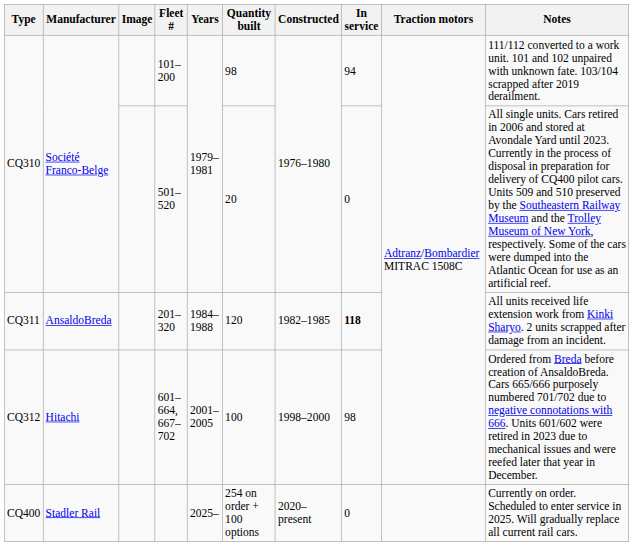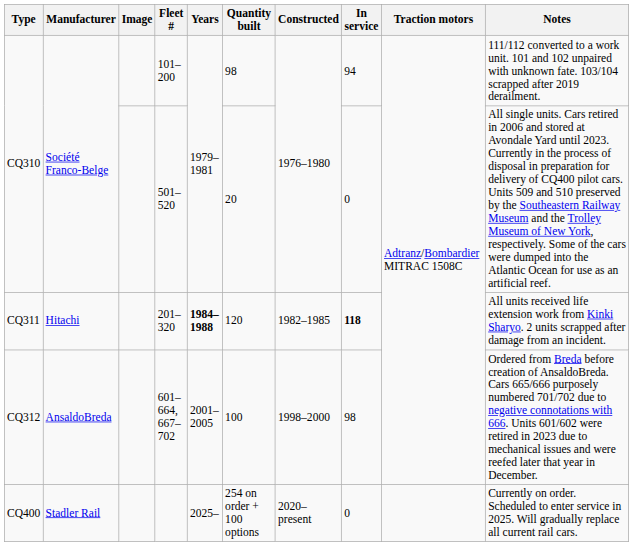 <table class="wikitable sortable">
 <tr>
 <th>Type</th>
 <th>Manufacturer</th>
 <th class="unsortable">Image</th>
 <th>Fleet #</th>
 <th>Years</th>
 <th>Quantity built</th>
 <th>Constructed</th>
 <th>In service</th>
 <th>Traction motors</th>
 <th class=unsortable>Notes</th>
 </tr>
 <tr>
 <td rowspan="2">CQ310</td>
 <td rowspan="2"><a href='#'>Société Franco-Belge</a></td>
 <td></td>
 <td>101–200</td>
 <td rowspan="2">1979–1981</td>
 <td>98</td>
 <td rowspan="2">1976–1980</td>
 <td>94</td>
 <td rowspan="4"><a href='#'>Adtranz</a>/<a href='#'>Bombardier</a> MITRAC 1508C</td>
 <td>111/112 converted to a work unit. 101 and 102 unpaired with unknown fate. 103/104 scrapped after 2019 derailment.</td>
 </tr>
 <tr>
 <td></td>
 <td>501–520</td>
 <td>20</td>
 <td>0</td>
 <td>All single units. Cars retired in 2006 and stored at Avondale Yard until 2023.  Currently in the process of disposal in preparation for delivery of CQ400 pilot cars. Units 509 and 510 preserved by the <a href='#'>Southeastern Railway Museum</a> and the <a href='#'>Trolley Museum of New York</a>, respectively. Some of the cars were dumped into the Atlantic Ocean for use as an artificial reef. </td>
 </tr>
 <tr>
 <td>CQ311</td>
-<td><a href='#'>AnsaldoBreda</a></td>
+<td><a href='#'>Hitachi</a></td>
 <td></td>
 <td>201–320</td>
-<td>1984–1988</td>
+<td><strong>1984–1988</strong></td>
 <td>120</td>
 <td>1982–1985</td>
 <td><strong>118</strong></td>
 <td>All units received life extension work from <a href='#'>Kinki Sharyo</a>. 2 units scrapped after damage from an incident.</td>
 </tr>
 <tr>
 <td>CQ312</td>
-<td><a href='#'>Hitachi</a></td>
+<td><a href='#'>AnsaldoBreda</a></td>
 <td></td>
 <td>601–664, 667–702</td>
 <td>2001–2005</td>
 <td>100</td>
 <td>1998–2000</td>
 <td>98</td>
 <td>Ordered from <a href='#'>Breda</a> before creation of AnsaldoBreda. Cars 665/666 purposely numbered 701/702 due to <a href='#'>negative connotations with 666</a>. Units 601/602 were retired in 2023 due to mechanical issues and were reefed later that year in December.</td>
 </tr>
 <tr>
 <td>CQ400</td>
 <td><a href='#'>Stadler Rail</a></td>
 <td></td>
 <td></td>
 <td>2025–</td>
 <td>254 on order + 100 options</td>
 <td>2020–present</td>
 <td>0</td>
 <td></td>
 <td>Currently on order. Scheduled to enter service in 2025. Will gradually replace all current rail cars.</td>
 </tr>
 </table>
